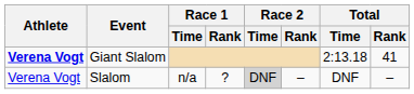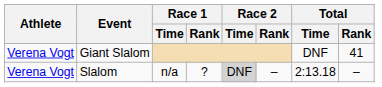 <table class="wikitable" style="font-size:90%">
 <tr>
 <th rowspan="2">Athlete</th>
 <th rowspan="2">Event</th>
 <th colspan="2">Race 1</th>
 <th colspan="2">Race 2</th>
 <th colspan="2">Total</th>
 </tr>
 <tr>
 <th>Time</th>
 <th>Rank</th>
 <th>Time</th>
 <th>Rank</th>
 <th>Time</th>
 <th>Rank</th>
 </tr>
 <tr>
-<td><strong><a href='#'>Verena Vogt</a></strong></td>
+<td><a href='#'>Verena Vogt</a></td>
 <td>Giant Slalom</td>
 <td colspan="4" bgcolor="wheat"></td>
-<td align="center">2:13.18</td>
+<td align="center">DNF</td>
 <td align="center">41</td>
 </tr>
 <tr>
 <td><a href='#'>Verena Vogt</a></td>
 <td>Slalom</td>
 <td align="center">n/a</td>
 <td align="center">?</td>
 <td align="center" style="background: lightgrey;">DNF</td>
 <td align="center">–</td>
-<td align="center">DNF</td>
+<td align="center">2:13.18</td>
 <td align="center">–</td>
 </tr>
 </table>
